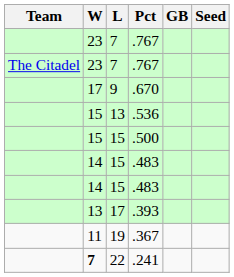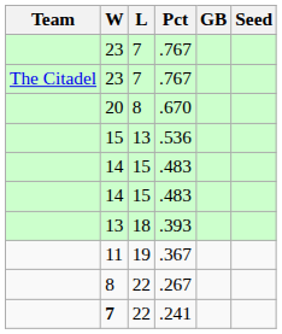 <table class="wikitable">
 <tr>
 <th>Team</th>
 <th>W</th>
 <th>L</th>
 <th>Pct</th>
 <th>GB</th>
 <th>Seed</th>
 </tr>
 <tr bgcolor="#ccffcc">
 <td></td>
 <td>23</td>
 <td>7</td>
 <td>.767</td>
 <td></td>
 <td></td>
 </tr>
 <tr bgcolor="#ccffcc">
 <td><a href='#'>The Citadel</a></td>
 <td>23</td>
 <td>7</td>
 <td>.767</td>
 <td></td>
 <td></td>
 </tr>
 <tr bgcolor="#ccffcc">
 <td></td>
-<td>17</td>
-<td>9</td>
+<td>20</td>
+<td>8</td>
 <td>.670</td>
 <td></td>
 <td></td>
 </tr>
 <tr bgcolor="#ccffcc">
 <td></td>
 <td>15</td>
 <td>13</td>
 <td>.536</td>
-<td></td>
-<td></td>
-</tr>
-<tr bgcolor="#ccffcc">
-<td></td>
-<td>15</td>
-<td>15</td>
-<td>.500</td>
 <td></td>
 <td></td>
 </tr>
 <tr bgcolor="#ccffcc">
 <td></td>
 <td>14</td>
 <td>15</td>
 <td>.483</td>
 <td></td>
 <td></td>
 </tr>
 <tr bgcolor="#ccffcc">
 <td></td>
 <td>14</td>
 <td>15</td>
 <td>.483</td>
 <td></td>
 <td></td>
 </tr>
 <tr bgcolor="#ccffcc">
 <td></td>
 <td>13</td>
-<td>17</td>
+<td>18</td>
 <td>.393</td>
 <td></td>
 <td></td>
 </tr>
 <tr>
 <td></td>
 <td>11</td>
 <td>19</td>
 <td>.367</td>
 <td></td>
 <td></td>
 </tr>
 <tr>
 <td></td>
+<td>8</td>
+<td>22</td>
+<td>.267</td>
+<td></td>
+<td></td>
+</tr>
+<tr>
+<td></td>
 <td><strong>7</strong></td>
 <td>22</td>
 <td>.241</td>
 <td></td>
 <td></td>
 </tr>
 </table>
